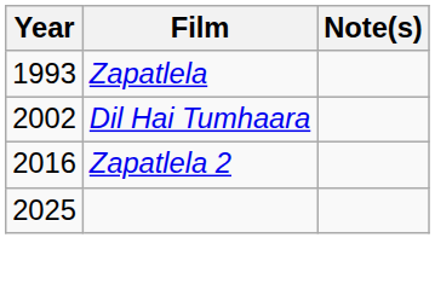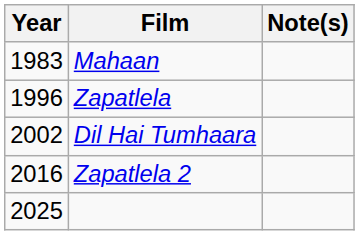 <table class="wikitable">
 <tr>
 <th>Year</th>
 <th>Film</th>
 <th>Note(s)</th>
 </tr>
 <tr>
-<td>1993</td>
+<td>1983</td>
+<td><a href='#'><em>Mahaan</em></a></td>
+<td></td>
+</tr>
+<tr>
+<td>1996</td>
 <td><em><a href='#'>Zapatlela</a></em></td>
 <td></td>
 </tr>
 <tr>
 <td>2002</td>
 <td><em><a href='#'>Dil Hai Tumhaara</a></em></td>
 <td></td>
 </tr>
 <tr>
 <td>2016</td>
 <td><em><a href='#'>Zapatlela 2</a></em></td>
 <td></td>
 </tr>
 <tr>
 <td>2025</td>
 <td></td>
 <td></td>
 </tr>
 </table>
